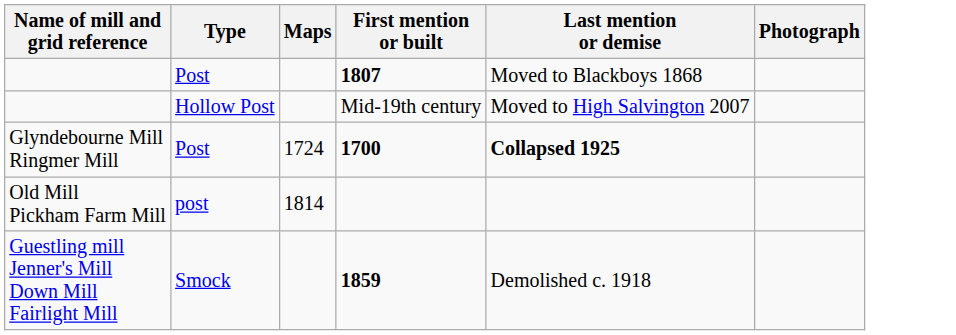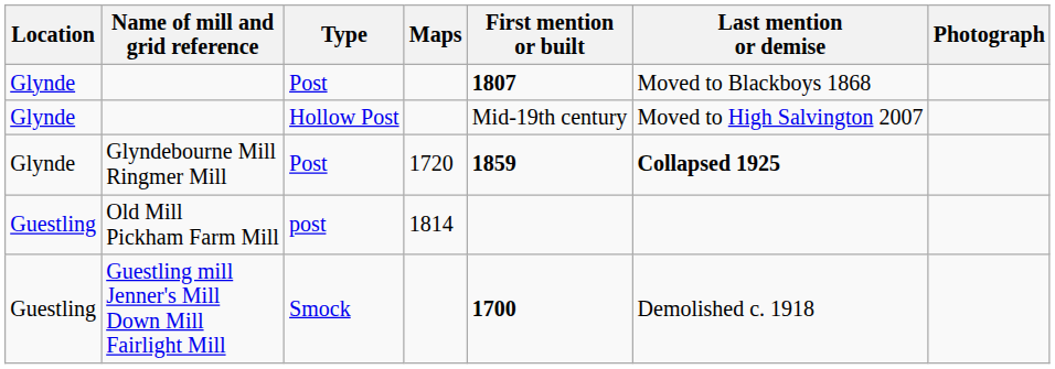 <table class="wikitable">
 <tr>
+<th>Location</th>
 <th>Name of mill and<br>grid reference</th>
 <th>Type</th>
 <th>Maps</th>
 <th>First mention<br>or built</th>
 <th>Last mention<br> or demise</th>
 <th>Photograph</th>
 </tr>
 <tr>
+<td><a href='#'>Glynde</a></td>
 <td></td>
 <td><a href='#'>Post</a></td>
 <td></td>
 <td><strong>1807</strong></td>
 <td>Moved to Blackboys 1868</td>
 <td></td>
 </tr>
 <tr>
+<td><a href='#'>Glynde</a></td>
 <td></td>
 <td><a href='#'>Hollow Post</a></td>
 <td></td>
 <td>Mid-19th century</td>
 <td>Moved to <a href='#'>High Salvington</a> 2007</td>
 <td></td>
 </tr>
 <tr>
+<td>Glynde</td>
 <td>Glyndebourne Mill<br>Ringmer Mill</td>
 <td><a href='#'>Post</a></td>
-<td>1724</td>
-<td><strong>1700</strong></td>
+<td>1720</td>
+<td><strong>1859</strong></td>
 <td><strong>Collapsed 1925</strong></td>
 <td></td>
 </tr>
 <tr>
+<td><a href='#'>Guestling</a></td>
 <td>Old Mill<br>Pickham Farm Mill</td>
 <td><a href='#'>post</a></td>
 <td>1814</td>
 <td></td>
 <td></td>
 <td></td>
 </tr>
 <tr>
+<td>Guestling</td>
 <td><a href='#'>Guestling mill<br>Jenner's Mill<br>Down Mill<br>Fairlight Mill</a></td>
 <td><a href='#'>Smock</a></td>
 <td></td>
-<td><strong>1859</strong></td>
+<td><strong>1700</strong></td>
 <td>Demolished c. 1918</td>
 <td></td>
 </tr>
 </table>
